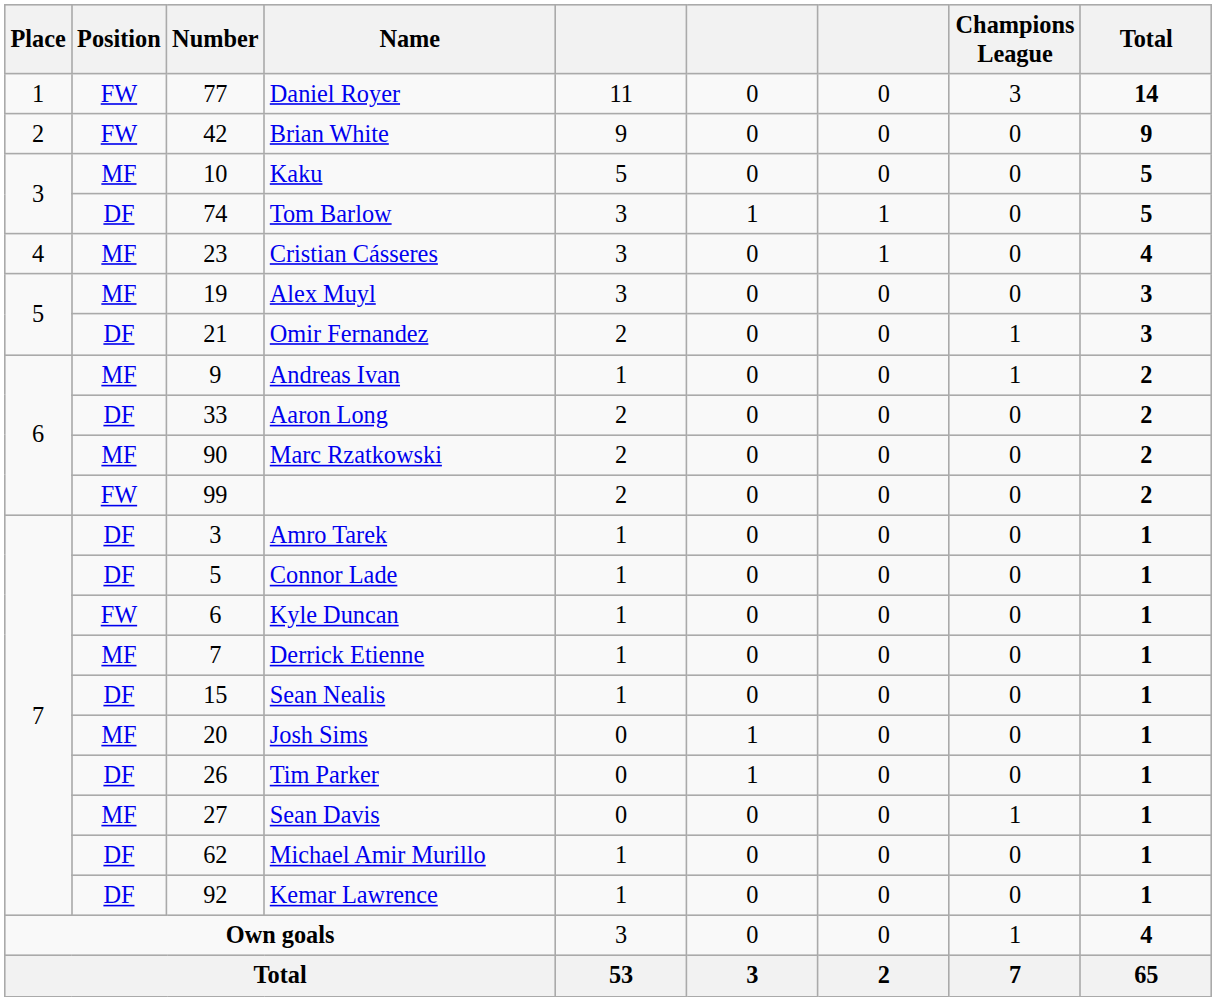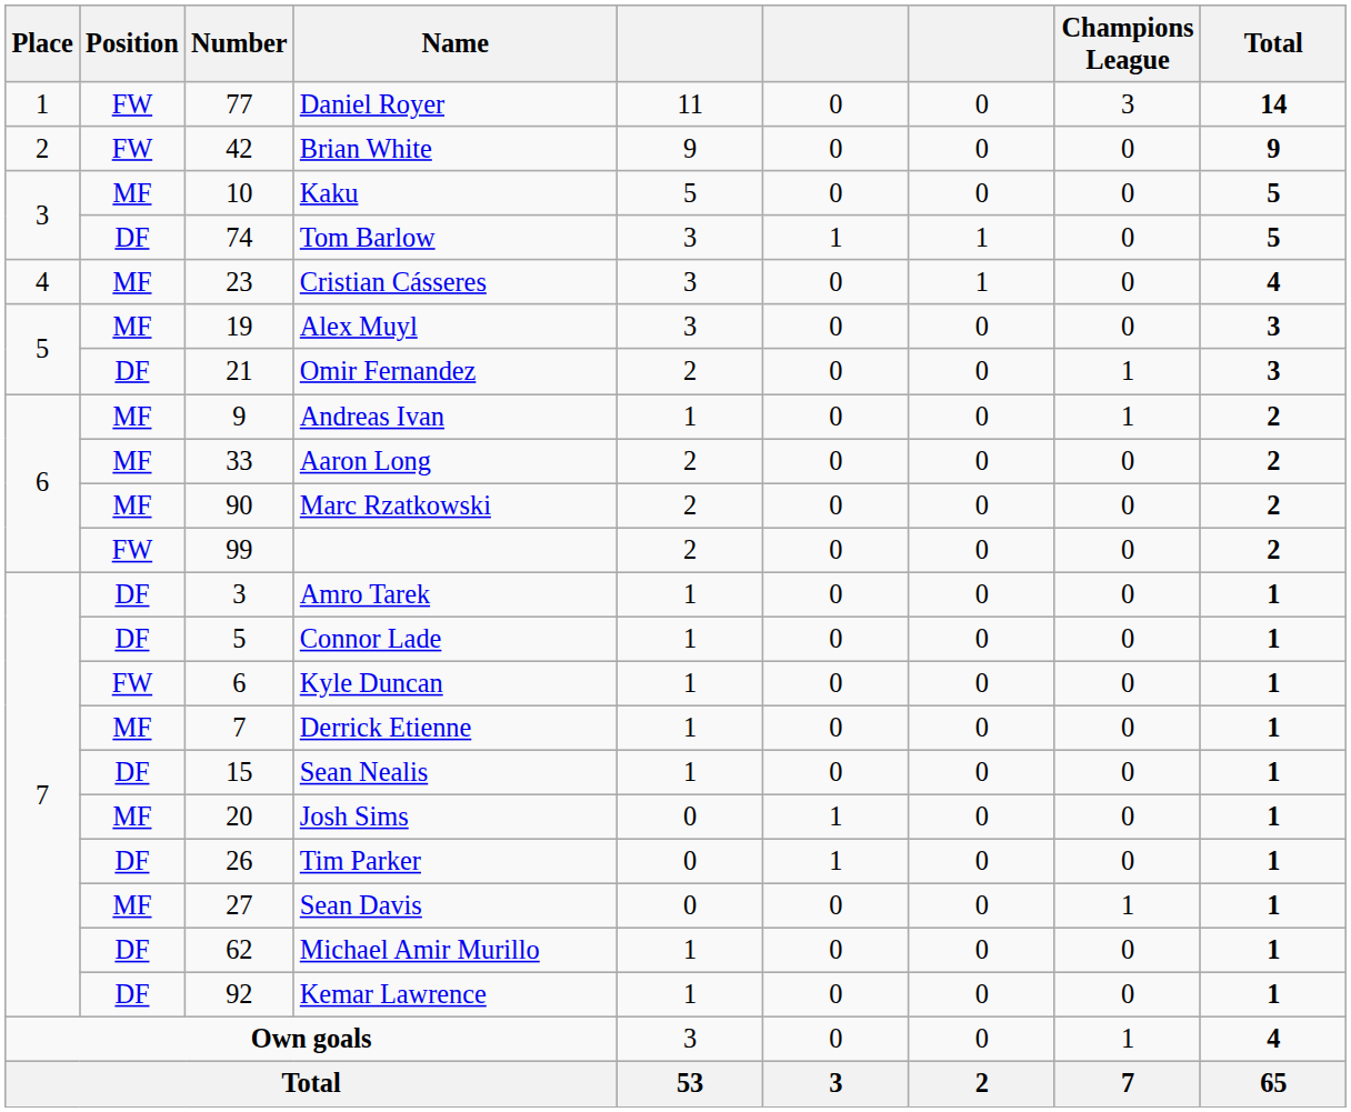 <table class="wikitable" style="font-size: 95%; text-align: center;">
 <tr>
 <th width=30>Place</th>
 <th width=30>Position</th>
 <th width=30>Number</th>
 <th width=175>Name</th>
 <th width=75></th>
 <th width=75></th>
 <th width=75></th>
 <th width=75>Champions League</th>
 <th width=75>Total</th>
 </tr>
 <tr>
 <td>1</td>
 <td><a href='#'>FW</a></td>
 <td>77</td>
 <td align="left"> <a href='#'>Daniel Royer</a></td>
 <td>11</td>
 <td>0</td>
 <td>0</td>
 <td>3</td>
 <td><strong>14</strong></td>
 </tr>
 <tr>
 <td>2</td>
 <td><a href='#'>FW</a></td>
 <td>42</td>
 <td align="left"> <a href='#'>Brian White</a></td>
 <td>9</td>
 <td>0</td>
 <td>0</td>
 <td>0</td>
 <td><strong>9</strong></td>
 </tr>
 <tr>
 <td rowspan="2">3</td>
 <td><a href='#'>MF</a></td>
 <td>10</td>
 <td align="left"> <a href='#'>Kaku</a></td>
 <td>5</td>
 <td>0</td>
 <td>0</td>
 <td>0</td>
 <td><strong>5</strong></td>
 </tr>
 <tr>
 <td><a href='#'>DF</a></td>
 <td>74</td>
 <td align="left"> <a href='#'>Tom Barlow</a></td>
 <td>3</td>
 <td>1</td>
 <td>1</td>
 <td>0</td>
 <td><strong>5</strong></td>
 </tr>
 <tr>
 <td rowspan="1">4</td>
 <td><a href='#'>MF</a></td>
 <td>23</td>
 <td align="left"> <a href='#'>Cristian Cásseres</a></td>
 <td>3</td>
 <td>0</td>
 <td>1</td>
 <td>0</td>
 <td><strong>4</strong></td>
 </tr>
 <tr>
 <td rowspan="2">5</td>
 <td><a href='#'>MF</a></td>
 <td>19</td>
 <td align="left"> <a href='#'>Alex Muyl</a></td>
 <td>3</td>
 <td>0</td>
 <td>0</td>
 <td>0</td>
 <td><strong>3</strong></td>
 </tr>
 <tr>
 <td><a href='#'>DF</a></td>
 <td>21</td>
 <td align="left"> <a href='#'>Omir Fernandez</a></td>
 <td>2</td>
 <td>0</td>
 <td>0</td>
 <td>1</td>
 <td><strong>3</strong></td>
 </tr>
 <tr>
 <td rowspan="4">6</td>
 <td><a href='#'>MF</a></td>
 <td>9</td>
 <td align="left"> <a href='#'>Andreas Ivan</a></td>
 <td>1</td>
 <td>0</td>
 <td>0</td>
 <td>1</td>
 <td><strong>2</strong></td>
 </tr>
 <tr>
-<td><a href='#'>DF</a></td>
+<td><a href='#'>MF</a></td>
 <td>33</td>
 <td align="left"> <a href='#'>Aaron Long</a></td>
 <td>2</td>
 <td>0</td>
 <td>0</td>
 <td>0</td>
 <td><strong>2</strong></td>
 </tr>
 <tr>
 <td><a href='#'>MF</a></td>
 <td>90</td>
 <td align="left"> <a href='#'>Marc Rzatkowski</a></td>
 <td>2</td>
 <td>0</td>
 <td>0</td>
 <td>0</td>
 <td><strong>2</strong></td>
 </tr>
 <tr>
 <td><a href='#'>FW</a></td>
 <td>99</td>
 <td align="left"></td>
 <td>2</td>
 <td>0</td>
 <td>0</td>
 <td>0</td>
 <td><strong>2</strong></td>
 </tr>
 <tr>
 <td rowspan="10">7</td>
 <td><a href='#'>DF</a></td>
 <td>3</td>
 <td align="left"> <a href='#'>Amro Tarek</a></td>
 <td>1</td>
 <td>0</td>
 <td>0</td>
 <td>0</td>
 <td><strong>1</strong></td>
 </tr>
 <tr>
 <td><a href='#'>DF</a></td>
 <td>5</td>
 <td align="left"> <a href='#'>Connor Lade</a></td>
 <td>1</td>
 <td>0</td>
 <td>0</td>
 <td>0</td>
 <td><strong>1</strong></td>
 </tr>
 <tr>
 <td><a href='#'>FW</a></td>
 <td>6</td>
 <td align="left"> <a href='#'>Kyle Duncan</a></td>
 <td>1</td>
 <td>0</td>
 <td>0</td>
 <td>0</td>
 <td><strong>1</strong></td>
 </tr>
 <tr>
 <td><a href='#'>MF</a></td>
 <td>7</td>
 <td align="left"> <a href='#'>Derrick Etienne</a></td>
 <td>1</td>
 <td>0</td>
 <td>0</td>
 <td>0</td>
 <td><strong>1</strong></td>
 </tr>
 <tr>
 <td><a href='#'>DF</a></td>
 <td>15</td>
 <td align="left"> <a href='#'>Sean Nealis</a></td>
 <td>1</td>
 <td>0</td>
 <td>0</td>
 <td>0</td>
 <td><strong>1</strong></td>
 </tr>
 <tr>
 <td><a href='#'>MF</a></td>
 <td>20</td>
 <td align="left"> <a href='#'>Josh Sims</a></td>
 <td>0</td>
 <td>1</td>
 <td>0</td>
 <td>0</td>
 <td><strong>1</strong></td>
 </tr>
 <tr>
 <td><a href='#'>DF</a></td>
 <td>26</td>
 <td align="left"> <a href='#'>Tim Parker</a></td>
 <td>0</td>
 <td>1</td>
 <td>0</td>
 <td>0</td>
 <td><strong>1</strong></td>
 </tr>
 <tr>
 <td><a href='#'>MF</a></td>
 <td>27</td>
 <td align="left"> <a href='#'>Sean Davis</a></td>
 <td>0</td>
 <td>0</td>
 <td>0</td>
 <td>1</td>
 <td><strong>1</strong></td>
 </tr>
 <tr>
 <td><a href='#'>DF</a></td>
 <td>62</td>
 <td align="left"> <a href='#'>Michael Amir Murillo</a></td>
 <td>1</td>
 <td>0</td>
 <td>0</td>
 <td>0</td>
 <td><strong>1</strong></td>
 </tr>
 <tr>
 <td><a href='#'>DF</a></td>
 <td>92</td>
 <td align="left"> <a href='#'>Kemar Lawrence</a></td>
 <td>1</td>
 <td>0</td>
 <td>0</td>
 <td>0</td>
 <td><strong>1</strong></td>
 </tr>
 <tr>
 <td colspan="4"><strong>Own goals</strong></td>
 <td>3</td>
 <td>0</td>
 <td>0</td>
 <td>1</td>
 <td><strong>4</strong></td>
 </tr>
 <tr>
 <th colspan="4">Total</th>
 <th>53</th>
 <th>3</th>
 <th>2</th>
 <th>7</th>
 <th>65</th>
 </tr>
 </table>
